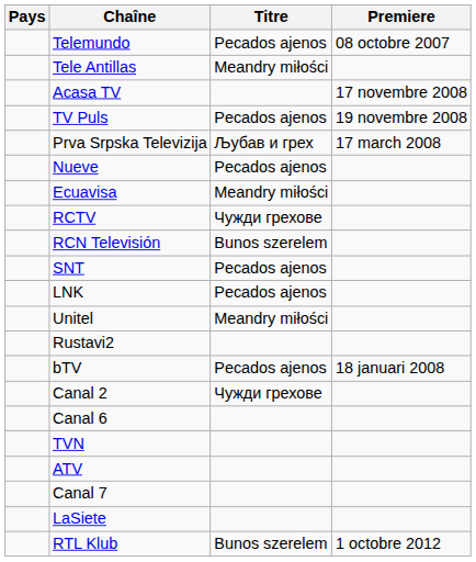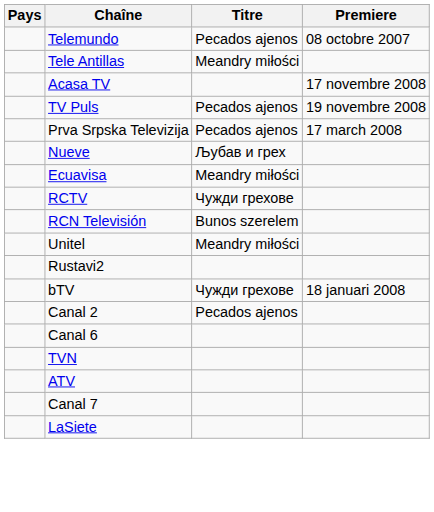 <table class="wikitable sortable">
 <tr>
 <th>Pays</th>
 <th>Chaîne</th>
 <th>Titre</th>
 <th>Premiere</th>
 </tr>
 <tr>
 <td></td>
 <td><a href='#'>Telemundo</a></td>
 <td>Pecados ajenos</td>
 <td>08 octobre 2007</td>
 </tr>
 <tr>
 <td></td>
 <td><a href='#'>Tele Antillas</a></td>
 <td>Meandry miłości</td>
 <td></td>
 </tr>
 <tr>
 <td></td>
 <td><a href='#'>Acasa TV</a></td>
 <td></td>
 <td>17 novembre 2008</td>
 </tr>
 <tr>
 <td></td>
 <td><a href='#'>TV Puls</a></td>
 <td>Pecados ajenos</td>
 <td>19 novembre 2008</td>
 </tr>
 <tr>
 <td></td>
 <td>Prva Srpska Televizija</td>
-<td>Љубав и грех</td>
+<td>Pecados ajenos</td>
 <td>17 march 2008</td>
 </tr>
 <tr>
 <td></td>
 <td><a href='#'>Nueve</a></td>
-<td>Pecados ajenos</td>
+<td>Љубав и грех</td>
 <td></td>
 </tr>
 <tr>
 <td></td>
 <td><a href='#'>Ecuavisa</a></td>
 <td>Meandry miłości</td>
 <td></td>
 </tr>
 <tr>
 <td></td>
 <td><a href='#'>RCTV</a></td>
 <td>Чужди грехове</td>
 <td></td>
 </tr>
 <tr>
 <td></td>
 <td><a href='#'>RCN Televisión</a></td>
 <td>Bunos szerelem</td>
 <td></td>
 </tr>
 <tr>
 <td></td>
-<td><a href='#'>SNT</a></td>
-<td>Pecados ajenos</td>
-<td></td>
-</tr>
-<tr>
-<td></td>
-<td>LNK</td>
-<td>Pecados ajenos</td>
-<td></td>
-</tr>
-<tr>
-<td></td>
 <td>Unitel</td>
 <td>Meandry miłości</td>
 <td></td>
 </tr>
 <tr>
 <td></td>
 <td>Rustavi2</td>
 <td></td>
 <td></td>
 </tr>
 <tr>
 <td></td>
 <td>bTV</td>
-<td>Pecados ajenos</td>
+<td>Чужди грехове</td>
 <td>18 januari 2008</td>
 </tr>
 <tr>
 <td></td>
 <td>Canal 2</td>
-<td>Чужди грехове</td>
+<td>Pecados ajenos</td>
 <td></td>
 </tr>
 <tr>
 <td></td>
 <td>Canal 6</td>
 <td></td>
 <td></td>
 </tr>
 <tr>
 <td></td>
 <td><a href='#'>TVN</a></td>
 <td></td>
 <td></td>
 </tr>
 <tr>
 <td></td>
 <td><a href='#'>ATV</a></td>
 <td></td>
 <td></td>
 </tr>
 <tr>
 <td></td>
 <td>Canal 7</td>
 <td></td>
 <td></td>
 </tr>
 <tr>
 <td></td>
 <td><a href='#'>LaSiete</a></td>
 <td></td>
 </tr>
-<tr>
-<td></td>
-<td><a href='#'>RTL Klub</a></td>
-<td>Bunos szerelem</td>
-<td>1 octobre 2012</td>
-</tr>
 </table>
